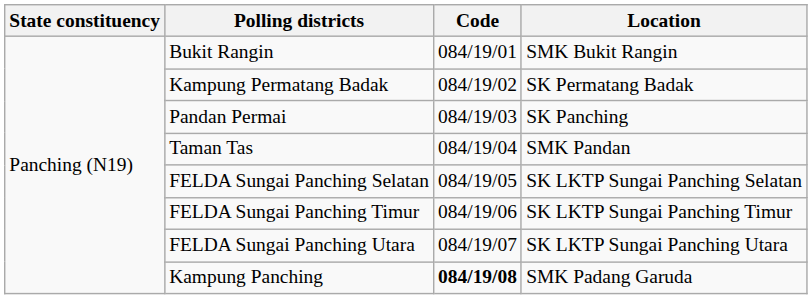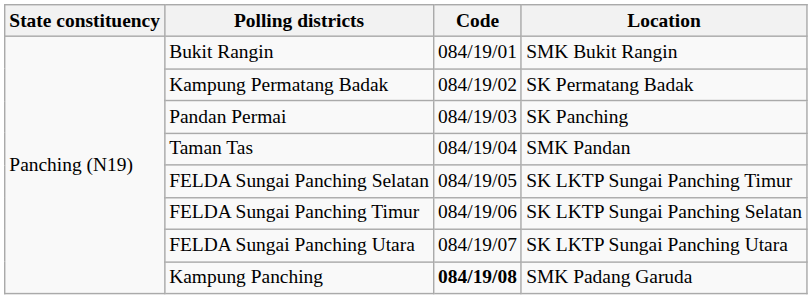 <table class="wikitable sortable mw-collapsible" style="white-space:nowrap;font-size:85%">
 <tr>
 <th>State constituency</th>
 <th>Polling districts</th>
 <th>Code</th>
 <th>Location</th>
 </tr>
 <tr>
 <td rowspan="8">Panching (N19)</td>
 <td>Bukit Rangin</td>
 <td>084/19/01</td>
 <td>SMK Bukit Rangin</td>
 </tr>
 <tr>
 <td>Kampung Permatang Badak</td>
 <td>084/19/02</td>
 <td>SK Permatang Badak</td>
 </tr>
 <tr>
 <td>Pandan Permai</td>
 <td>084/19/03</td>
 <td>SK Panching</td>
 </tr>
 <tr>
 <td>Taman Tas</td>
 <td>084/19/04</td>
 <td>SMK Pandan</td>
 </tr>
 <tr>
 <td>FELDA Sungai Panching Selatan</td>
 <td>084/19/05</td>
-<td>SK LKTP Sungai Panching Selatan</td>
+<td>SK LKTP Sungai Panching Timur</td>
 </tr>
 <tr>
 <td>FELDA Sungai Panching Timur</td>
 <td>084/19/06</td>
-<td>SK LKTP Sungai Panching Timur</td>
+<td>SK LKTP Sungai Panching Selatan</td>
 </tr>
 <tr>
 <td>FELDA Sungai Panching Utara</td>
 <td>084/19/07</td>
 <td>SK LKTP Sungai Panching Utara</td>
 </tr>
 <tr>
 <td>Kampung Panching</td>
 <td><strong>084/19/08</strong></td>
 <td>SMK Padang Garuda</td>
 </tr>
 </table>
